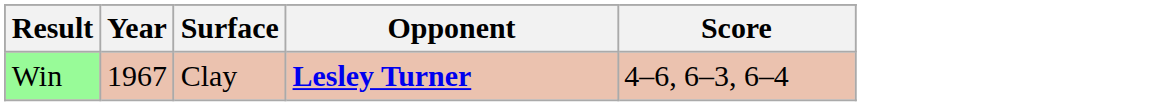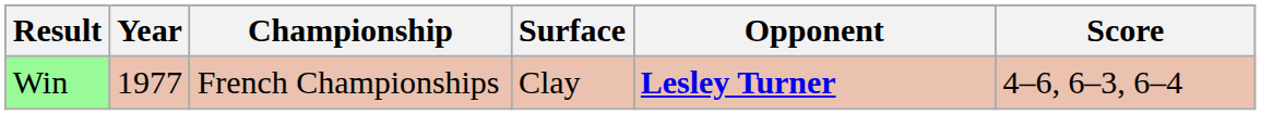 <table class="sortable wikitable">
 <tr>
 <th>Result</th>
 <th>Year</th>
+<th style="width:150px">Championship</th>
 <th style="width:50px">Surface</th>
 <th style="width:170px">Opponent</th>
 <th style="width:120px" class="unsortable">Score</th>
 </tr>
 <tr style="background:#ebc2af;">
 <td style="background:#98fb98;">Win</td>
-<td>1967</td>
+<td>1977</td>
+<td>French Championships</td>
 <td>Clay</td>
 <td><strong> <a href='#'>Lesley Turner</a></strong></td>
 <td>4–6, 6–3, 6–4</td>
 </tr>
 </table>
